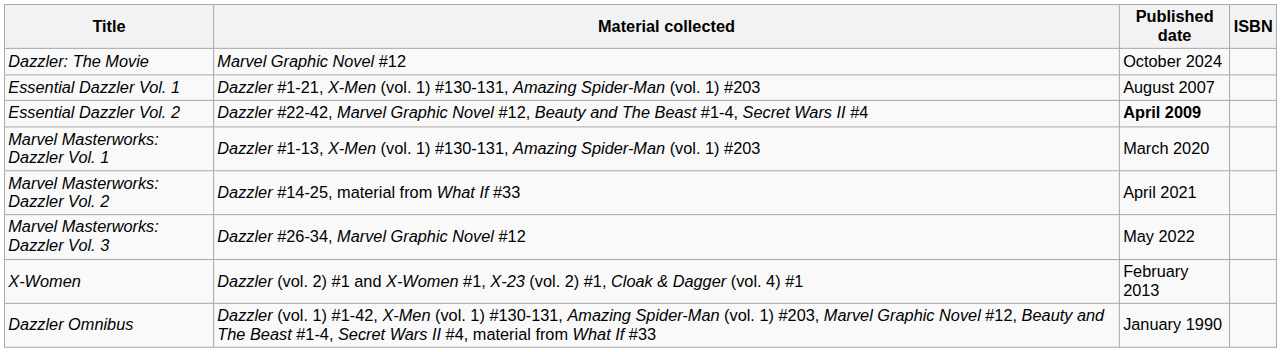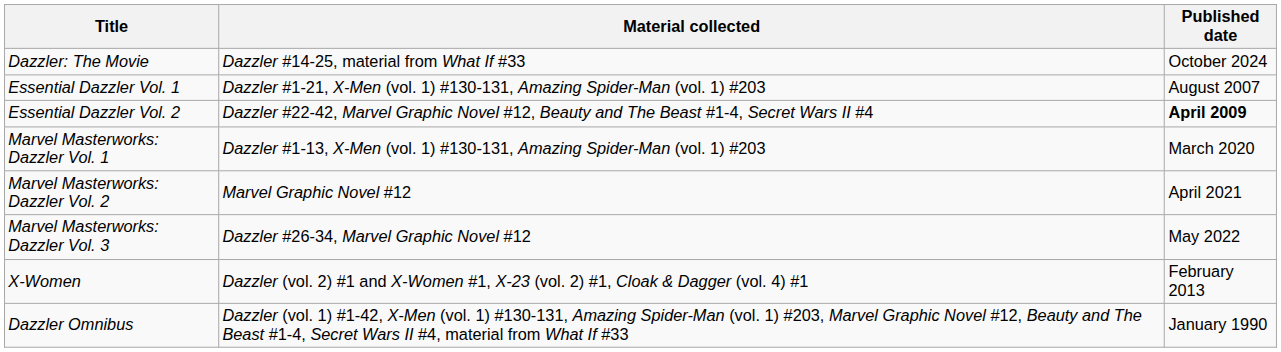 <table class="wikitable">
 <tr>
 <th>Title</th>
 <th>Material collected</th>
 <th>Published date</th>
-<th>ISBN</th>
 </tr>
 <tr>
 <td><em>Dazzler: The Movie</em></td>
-<td><em>Marvel Graphic Novel</em> #12</td>
+<td><em>Dazzler</em> #14-25, material from <em>What If</em> #33</td>
 <td>October 2024</td>
-<td></td>
 </tr>
 <tr>
 <td><em>Essential Dazzler Vol. 1</em></td>
 <td><em>Dazzler</em> #1-21, <em>X-Men</em> (vol. 1) #130-131, <em>Amazing Spider-Man</em> (vol. 1) #203</td>
 <td>August 2007</td>
-<td></td>
 </tr>
 <tr>
 <td><em>Essential Dazzler Vol. 2</em></td>
 <td><em>Dazzler</em> #22-42, <em>Marvel Graphic Novel</em> #12, <em>Beauty and The Beast</em> #1-4, <em>Secret Wars II</em> #4</td>
 <td><strong>April 2009</strong></td>
-<td></td>
 </tr>
 <tr>
 <td><em>Marvel Masterworks: Dazzler Vol. 1</em></td>
 <td><em>Dazzler</em> #1-13, <em>X-Men</em> (vol. 1) #130-131, <em>Amazing Spider-Man</em> (vol. 1) #203</td>
 <td>March 2020</td>
-<td></td>
 </tr>
 <tr>
 <td><em>Marvel Masterworks: Dazzler Vol. 2</em></td>
-<td><em>Dazzler</em> #14-25, material from <em>What If</em> #33</td>
+<td><em>Marvel Graphic Novel</em> #12</td>
 <td>April 2021</td>
-<td></td>
 </tr>
 <tr>
 <td><em>Marvel Masterworks: Dazzler Vol. 3</em></td>
 <td><em>Dazzler</em> #26-34, <em>Marvel Graphic Novel</em> #12</td>
 <td>May 2022</td>
-<td></td>
 </tr>
 <tr>
 <td><em>X-Women</em></td>
 <td><em>Dazzler</em> (vol. 2) #1 and <em>X-Women</em> #1, <em>X-23</em> (vol. 2) #1, <em>Cloak & Dagger</em> (vol. 4) #1</td>
 <td>February 2013</td>
-<td></td>
 </tr>
 <tr>
 <td><em>Dazzler Omnibus</em></td>
 <td><em>Dazzler</em> (vol. 1) #1-42, <em>X-Men</em> (vol. 1) #130-131, <em>Amazing Spider-Man</em> (vol. 1) #203, <em>Marvel Graphic Novel</em> #12, <em>Beauty and The Beast</em> #1-4, <em>Secret Wars II</em> #4, material from <em>What If</em> #33</td>
 <td>January 1990</td>
-<td></td>
 </tr>
 </table>
